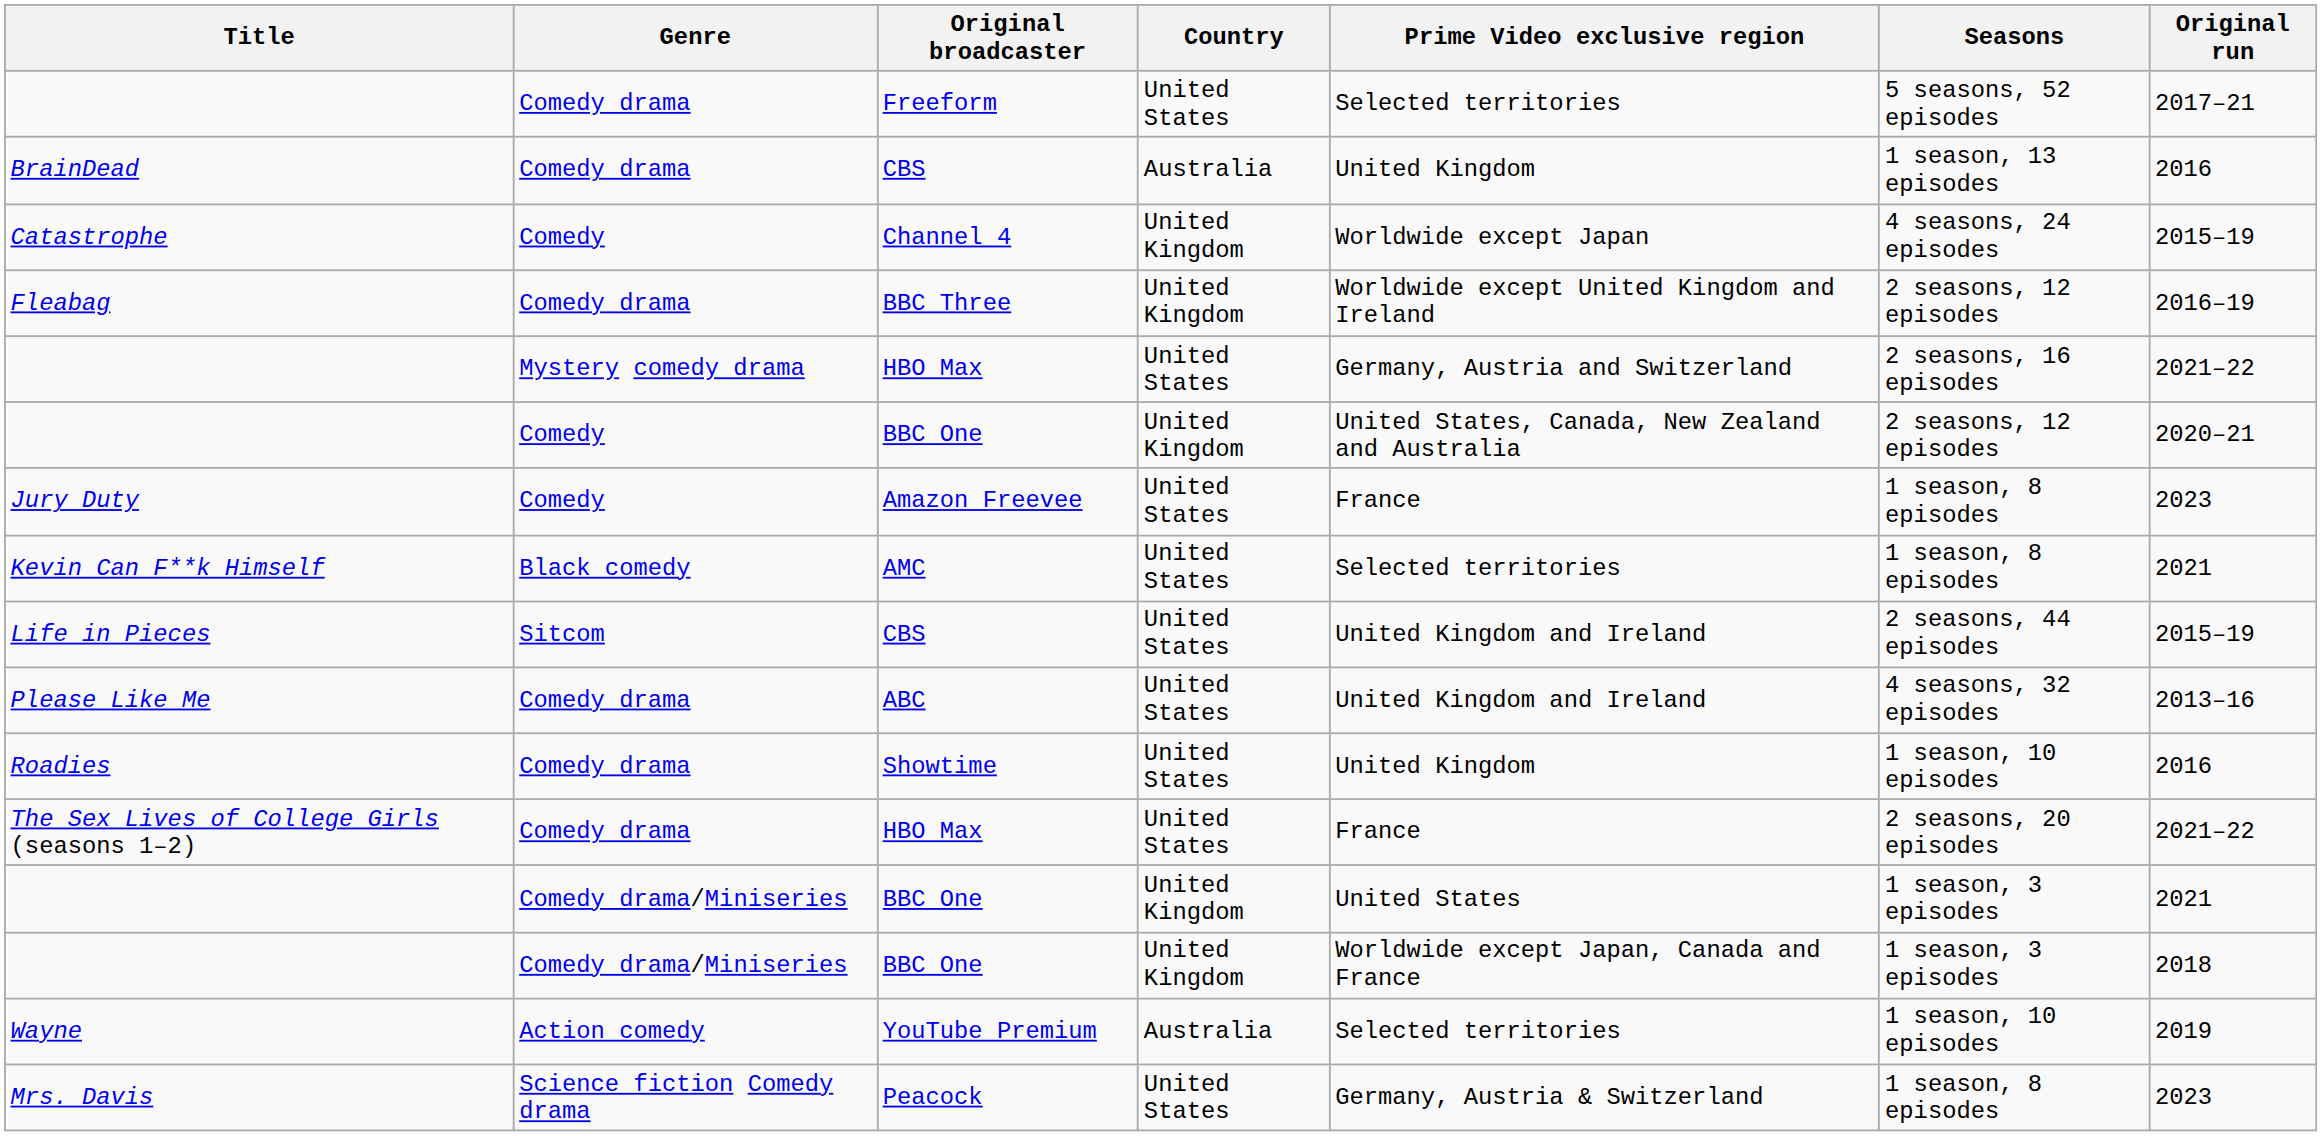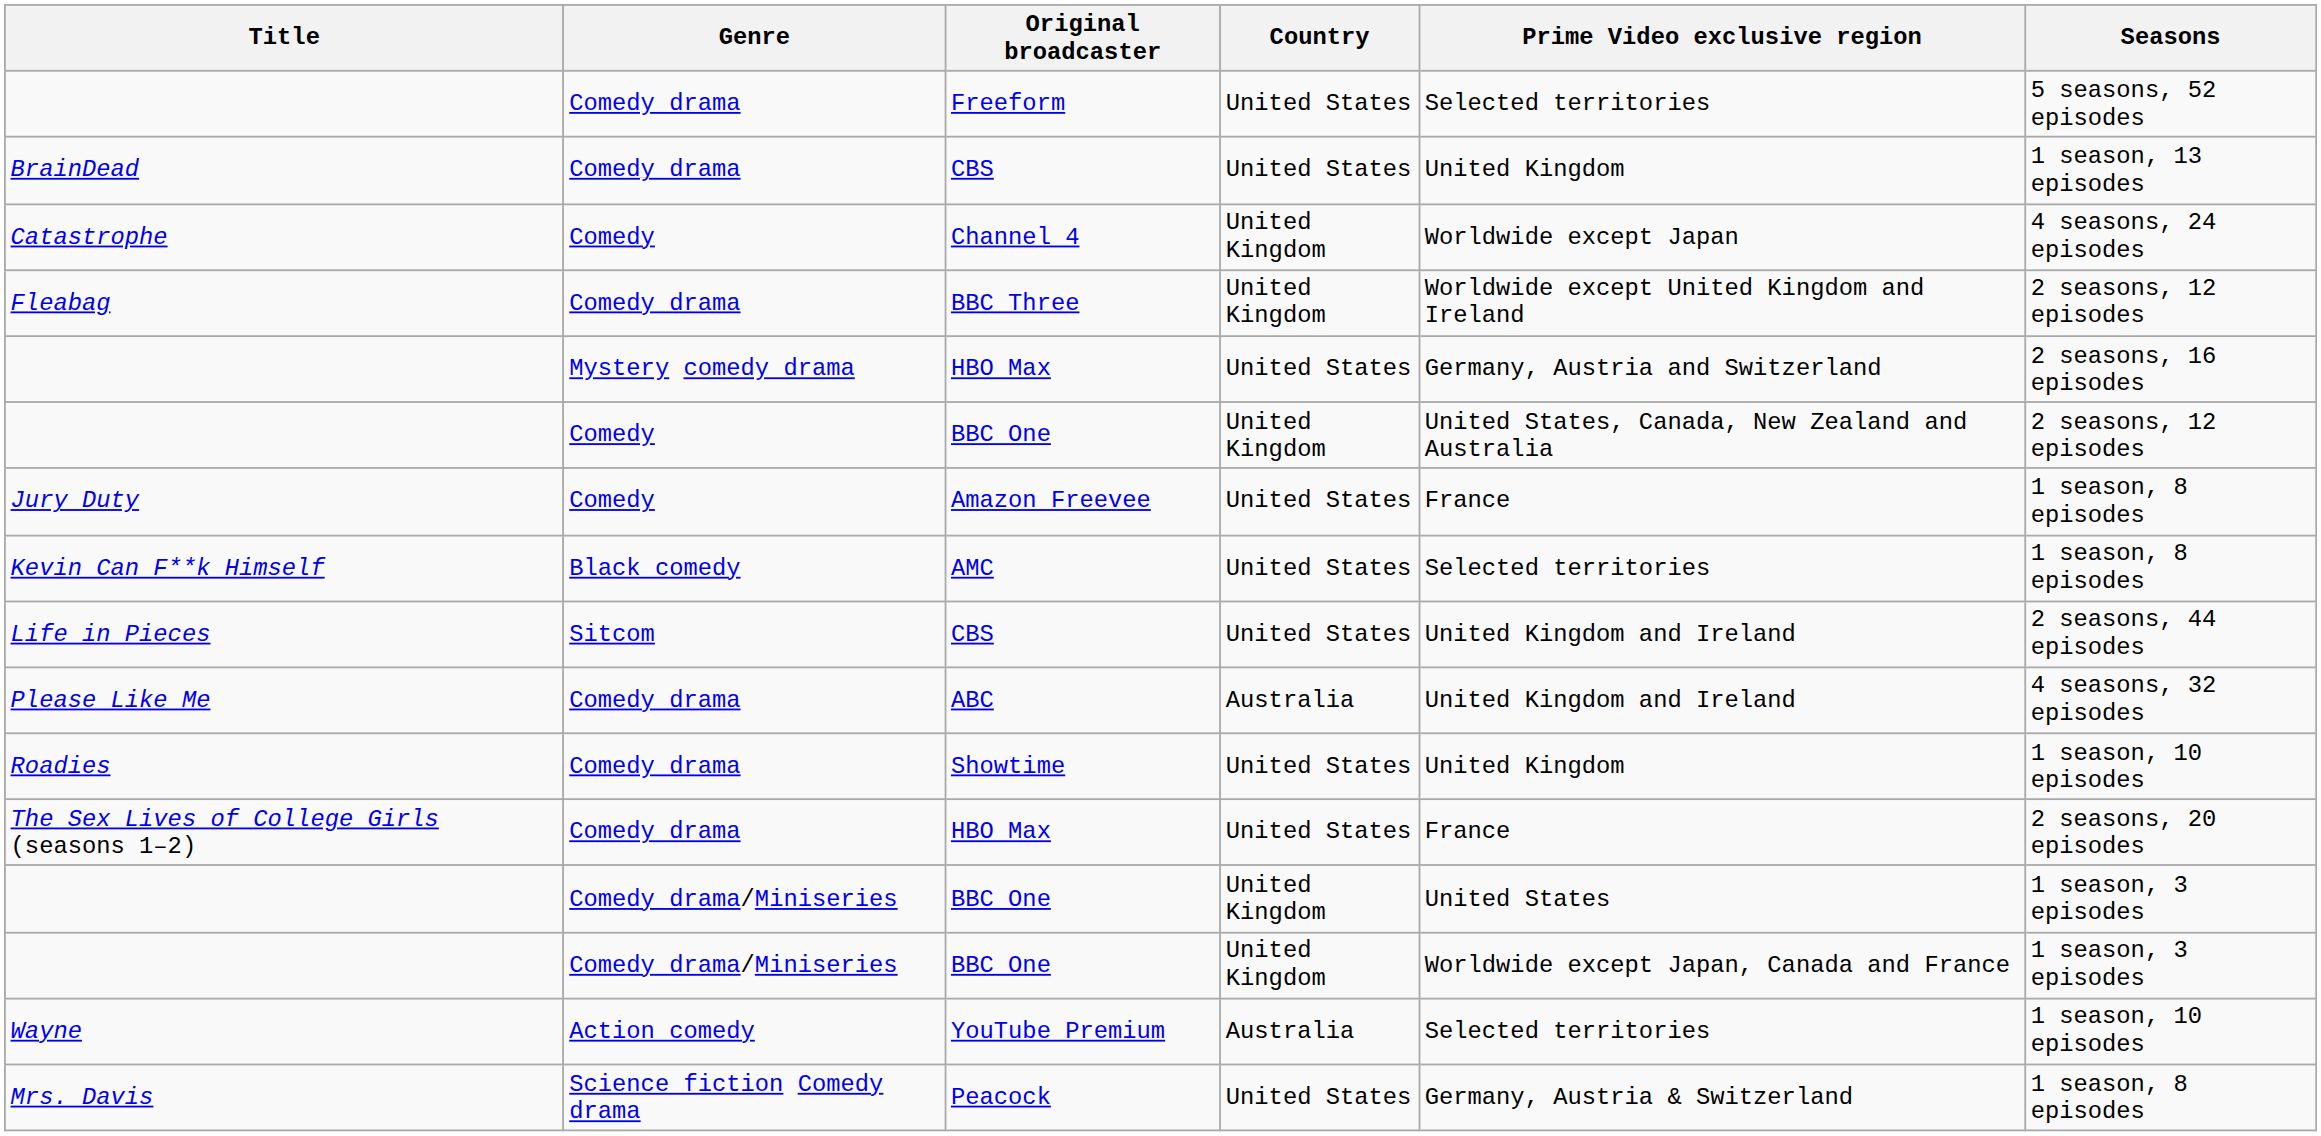 <table class="wikitable sortable" style="width:100%;">
 <tr>
 <th>Title</th>
 <th>Genre</th>
 <th>Original broadcaster</th>
 <th>Country</th>
 <th>Prime Video exclusive region</th>
 <th>Seasons</th>
-<th>Original run</th>
 </tr>
 <tr>
 <td><em></em></td>
 <td><a href='#'>Comedy drama</a></td>
 <td><a href='#'>Freeform</a></td>
 <td>United States</td>
 <td>Selected territories</td>
 <td>5 seasons, 52 episodes</td>
-<td>2017–21</td>
 </tr>
 <tr>
 <td><em><a href='#'>BrainDead</a></em></td>
 <td><a href='#'>Comedy drama</a></td>
 <td><a href='#'>CBS</a></td>
-<td>Australia</td>
+<td>United States</td>
 <td>United Kingdom</td>
 <td>1 season, 13 episodes</td>
-<td>2016</td>
 </tr>
 <tr>
 <td><em><a href='#'>Catastrophe</a></em></td>
 <td><a href='#'>Comedy</a></td>
 <td><a href='#'>Channel 4</a></td>
 <td>United Kingdom</td>
 <td>Worldwide except Japan</td>
 <td>4 seasons, 24 episodes</td>
-<td>2015–19</td>
 </tr>
 <tr>
 <td><em><a href='#'>Fleabag</a></em></td>
 <td><a href='#'>Comedy drama</a></td>
 <td><a href='#'>BBC Three</a></td>
 <td>United Kingdom</td>
 <td>Worldwide except United Kingdom and Ireland</td>
 <td>2 seasons, 12 episodes</td>
-<td>2016–19</td>
 </tr>
 <tr>
 <td><em></em></td>
 <td><a href='#'>Mystery</a> <a href='#'>comedy drama</a></td>
 <td><a href='#'>HBO Max</a></td>
 <td>United States</td>
 <td>Germany, Austria and Switzerland</td>
 <td>2 seasons, 16 episodes</td>
-<td>2021–22</td>
 </tr>
 <tr>
 <td><em></em></td>
 <td><a href='#'>Comedy</a></td>
 <td><a href='#'>BBC One</a></td>
 <td>United Kingdom</td>
 <td>United States, Canada, New Zealand and Australia</td>
 <td>2 seasons, 12 episodes</td>
-<td>2020–21</td>
 </tr>
 <tr>
 <td><em><a href='#'>Jury Duty</a></em></td>
 <td><a href='#'>Comedy</a></td>
 <td><a href='#'>Amazon Freevee</a></td>
 <td>United States</td>
 <td>France</td>
 <td>1 season, 8 episodes</td>
-<td>2023</td>
 </tr>
 <tr>
 <td><em><a href='#'>Kevin Can F**k Himself</a></em></td>
 <td><a href='#'>Black comedy</a></td>
 <td><a href='#'>AMC</a></td>
 <td>United States</td>
 <td>Selected territories</td>
 <td>1 season, 8 episodes</td>
-<td>2021</td>
 </tr>
 <tr>
 <td><em><a href='#'>Life in Pieces</a></em></td>
 <td><a href='#'>Sitcom</a></td>
 <td><a href='#'>CBS</a></td>
 <td>United States</td>
 <td>United Kingdom and Ireland</td>
 <td>2 seasons, 44 episodes</td>
-<td>2015–19</td>
 </tr>
 <tr>
 <td><em><a href='#'>Please Like Me</a></em></td>
 <td><a href='#'>Comedy drama</a></td>
 <td><a href='#'>ABC</a></td>
-<td>United States</td>
+<td>Australia</td>
 <td>United Kingdom and Ireland</td>
 <td>4 seasons, 32 episodes</td>
-<td>2013–16</td>
 </tr>
 <tr>
 <td><em><a href='#'>Roadies</a></em></td>
 <td><a href='#'>Comedy drama</a></td>
 <td><a href='#'>Showtime</a></td>
 <td>United States</td>
 <td>United Kingdom</td>
 <td>1 season, 10 episodes</td>
-<td>2016</td>
 </tr>
 <tr>
 <td><em><a href='#'>The Sex Lives of College Girls</a></em> (seasons 1–2)</td>
 <td><a href='#'>Comedy drama</a></td>
 <td><a href='#'>HBO Max</a></td>
 <td>United States</td>
 <td>France</td>
 <td>2 seasons, 20 episodes</td>
-<td>2021–22</td>
 </tr>
 <tr>
 <td><em></em></td>
 <td><a href='#'>Comedy drama</a>/<a href='#'>Miniseries</a></td>
 <td><a href='#'>BBC One</a></td>
 <td>United Kingdom</td>
 <td>United States</td>
 <td>1 season, 3 episodes</td>
-<td>2021</td>
 </tr>
 <tr>
 <td><em></em></td>
 <td><a href='#'>Comedy drama</a>/<a href='#'>Miniseries</a></td>
 <td><a href='#'>BBC One</a></td>
 <td>United Kingdom</td>
 <td>Worldwide except Japan, Canada and France</td>
 <td>1 season, 3 episodes</td>
-<td>2018</td>
 </tr>
 <tr>
 <td><em><a href='#'>Wayne</a></em></td>
 <td><a href='#'>Action comedy</a></td>
 <td><a href='#'>YouTube Premium</a></td>
 <td>Australia</td>
 <td>Selected territories</td>
 <td>1 season, 10 episodes</td>
-<td>2019</td>
 </tr>
 <tr>
 <td><em><a href='#'>Mrs. Davis</a></em></td>
 <td><a href='#'>Science fiction</a> <a href='#'>Comedy drama</a></td>
 <td><a href='#'>Peacock</a></td>
 <td>United States</td>
 <td>Germany, Austria & Switzerland</td>
 <td>1 season, 8 episodes</td>
-<td>2023</td>
 </tr>
 </table>
